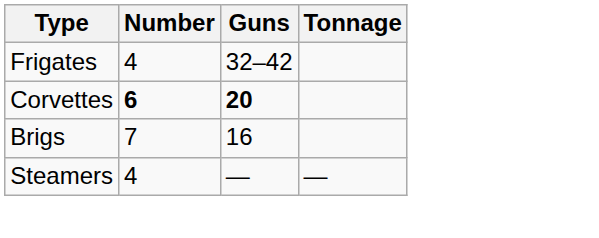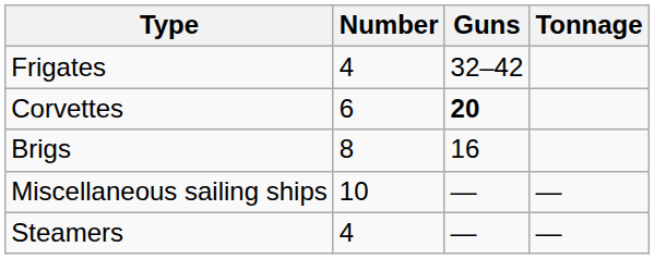 <table class="wikitable">
 <tr>
 <th>Type</th>
 <th>Number</th>
 <th>Guns</th>
 <th>Tonnage</th>
 </tr>
 <tr>
 <td>Frigates</td>
 <td>4</td>
 <td>32–42</td>
 <td></td>
 </tr>
 <tr>
 <td>Corvettes</td>
-<td><strong>6</strong></td>
+<td>6</td>
 <td><strong>20</strong></td>
 <td></td>
 </tr>
 <tr>
 <td>Brigs</td>
-<td>7</td>
+<td>8</td>
 <td>16</td>
 <td></td>
+</tr>
+<tr>
+<td>Miscellaneous sailing ships</td>
+<td>10</td>
+<td>—</td>
+<td>—</td>
 </tr>
 <tr>
 <td>Steamers</td>
 <td>4</td>
 <td>—</td>
 <td>—</td>
 </tr>
 </table>
